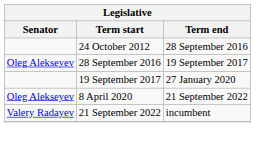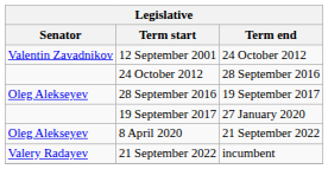 <table class="wikitable sortable">
 <tr>
 <th colspan=3>Legislative</th>
 </tr>
 <tr>
 <th>Senator</th>
 <th>Term start</th>
 <th>Term end</th>
+</tr>
+<tr>
+<td><a href='#'>Valentin Zavadnikov</a></td>
+<td>12 September 2001</td>
+<td>24 October 2012</td>
 </tr>
 <tr>
 <td></td>
 <td>24 October 2012</td>
 <td>28 September 2016</td>
 </tr>
 <tr>
 <td><a href='#'>Oleg Alekseyev</a></td>
 <td>28 September 2016</td>
 <td>19 September 2017</td>
 </tr>
 <tr>
 <td></td>
 <td>19 September 2017</td>
 <td>27 January 2020</td>
 </tr>
 <tr>
 <td><a href='#'>Oleg Alekseyev</a></td>
 <td>8 April 2020</td>
 <td>21 September 2022</td>
 </tr>
 <tr>
 <td><a href='#'>Valery Radayev</a></td>
 <td>21 September 2022</td>
 <td>incumbent</td>
 </tr>
 <tr>
 </tr>
 </table>
